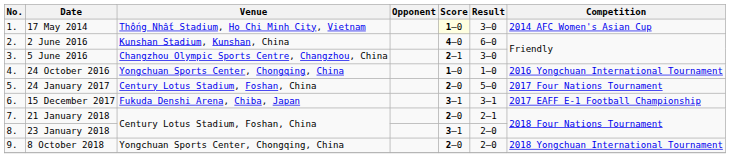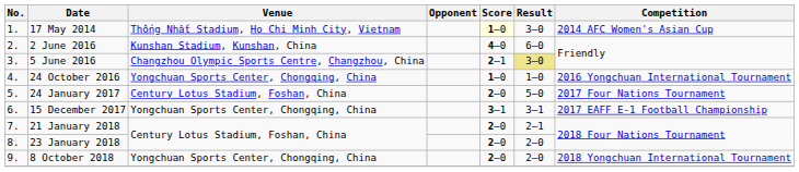 <table class="wikitable">
 <tr>
 <th>No.</th>
 <th>Date</th>
 <th>Venue</th>
 <th>Opponent</th>
 <th>Score</th>
 <th>Result</th>
 <th>Competition</th>
 </tr>
 <tr>
 <td>1.</td>
 <td>17 May 2014</td>
 <td><a href='#'>Thống Nhất Stadium</a>, <a href='#'>Ho Chi Minh City</a>, <a href='#'>Vietnam</a></td>
 <td></td>
 <td align=center style="background: lightyellow;"><strong>1</strong>–0</td>
 <td align=center>3–0</td>
 <td><a href='#'>2014 AFC Women's Asian Cup</a></td>
 </tr>
 <tr>
 <td>2.</td>
 <td>2 June 2016</td>
 <td><a href='#'>Kunshan Stadium</a>, <a href='#'>Kunshan</a>, China</td>
 <td></td>
 <td align=center><strong>4</strong>–0</td>
 <td align=center>6–0</td>
 <td rowspan=2>Friendly</td>
 </tr>
 <tr>
 <td>3.</td>
 <td>5 June 2016</td>
 <td><a href='#'>Changzhou Olympic Sports Centre</a>, <a href='#'>Changzhou</a>, China</td>
 <td></td>
 <td align=center><strong>2</strong>–1</td>
-<td align=center>3–0</td>
+<td align=center style="background: khaki;">3–0</td>
 </tr>
 <tr>
 <td>4.</td>
 <td>24 October 2016</td>
 <td><a href='#'>Yongchuan Sports Center</a>, <a href='#'>Chongqing</a>, <a href='#'>China</a></td>
 <td></td>
 <td align=center><strong>1</strong>–0</td>
 <td align=center>1–0</td>
 <td><a href='#'>2016 Yongchuan International Tournament</a></td>
 </tr>
 <tr>
 <td>5.</td>
 <td>24 January 2017</td>
 <td><a href='#'>Century Lotus Stadium</a>, <a href='#'>Foshan</a>, China</td>
 <td></td>
 <td align=center><strong>2</strong>–0</td>
 <td align=center>5–0</td>
 <td><a href='#'>2017 Four Nations Tournament</a></td>
 </tr>
 <tr>
 <td>6.</td>
 <td>15 December 2017</td>
-<td><a href='#'>Fukuda Denshi Arena</a>, <a href='#'>Chiba</a>, <a href='#'>Japan</a></td>
+<td>Yongchuan Sports Center, Chongqing, China</td>
 <td></td>
 <td align=center><strong>3</strong>–1</td>
 <td align=center>3–1</td>
 <td><a href='#'>2017 EAFF E-1 Football Championship</a></td>
 </tr>
 <tr>
 <td>7.</td>
 <td>21 January 2018</td>
 <td rowspan="2">Century Lotus Stadium, Foshan, China</td>
 <td></td>
 <td align=center><strong>2</strong>–0</td>
 <td align=center>2–1</td>
 <td rowspan=2><a href='#'>2018 Four Nations Tournament</a></td>
 </tr>
 <tr>
 <td>8.</td>
 <td>23 January 2018</td>
 <td></td>
-<td align=center><strong>3</strong>–1</td>
+<td align=center><strong>2</strong>–0</td>
 <td align=center>2–0</td>
 </tr>
 <tr>
 <td>9.</td>
 <td>8 October 2018</td>
 <td>Yongchuan Sports Center, Chongqing, China</td>
 <td></td>
 <td align=center><strong>2</strong>–0</td>
 <td align=center>2–0</td>
 <td><a href='#'>2018 Yongchuan International Tournament</a></td>
 </tr>
 <tr>
 </tr>
 </table>
